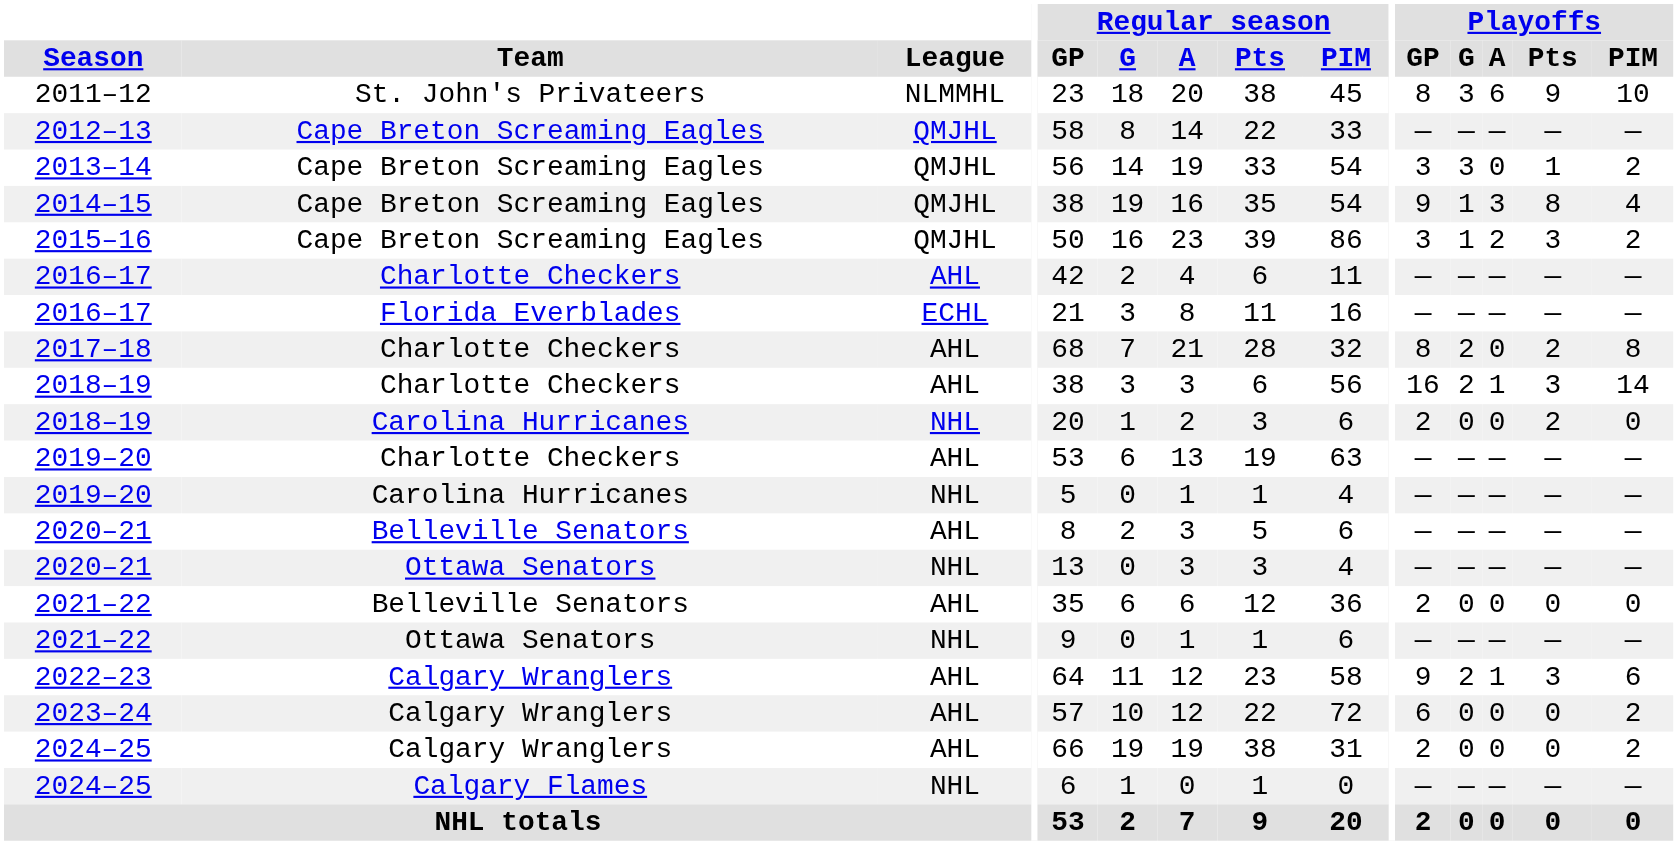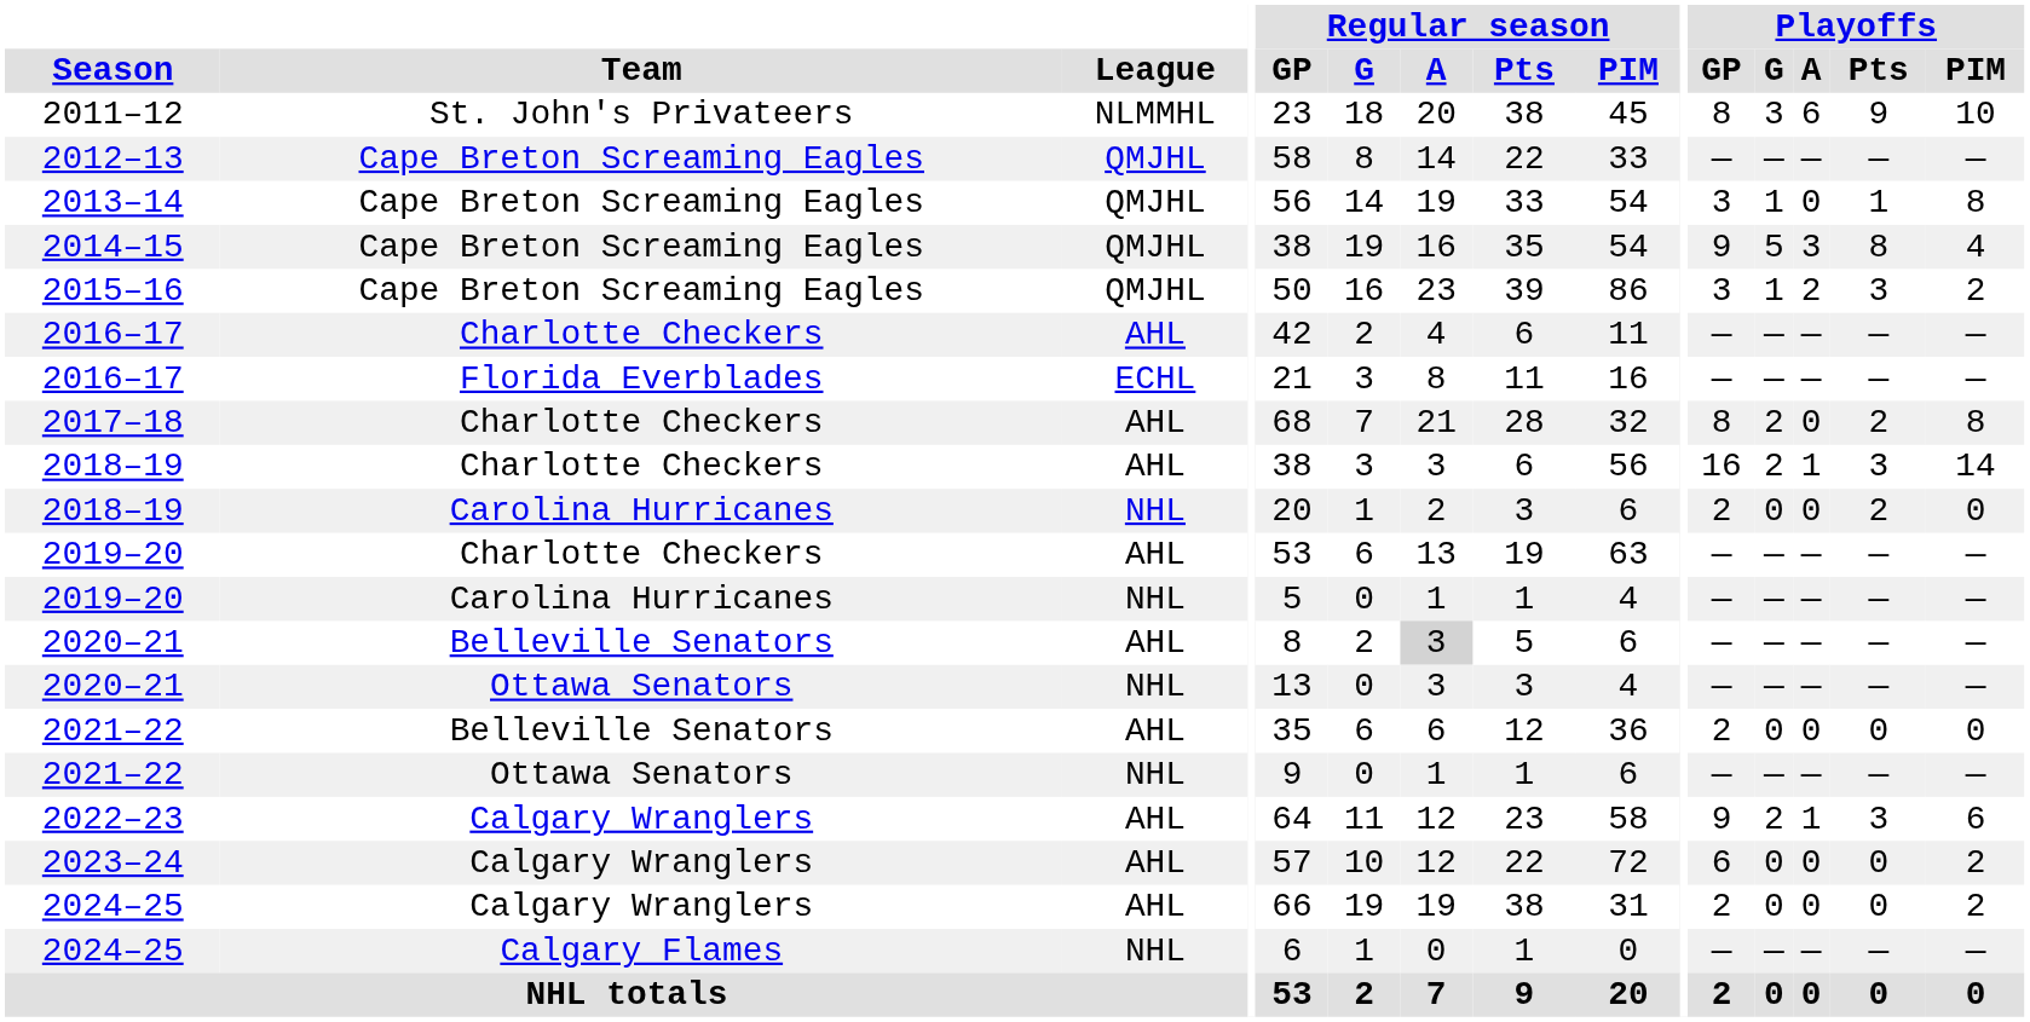 <table border="0" cellpadding="1" cellspacing="0" style="text-align:center; width:60em">
 <tr bgcolor="#e0e0e0">
 <th colspan="3" bgcolor="#ffffff"></th>
 <th rowspan="100" bgcolor="#ffffff"></th>
 <th colspan="5"><a href='#'>Regular season</a></th>
 <th rowspan="100" bgcolor="#ffffff"></th>
 <th colspan="5"><a href='#'>Playoffs</a></th>
 </tr>
 <tr bgcolor="#e0e0e0">
 <th><a href='#'>Season</a></th>
 <th>Team</th>
 <th>League</th>
 <th>GP</th>
 <th><a href='#'>G</a></th>
 <th><a href='#'>A</a></th>
 <th><a href='#'>Pts</a></th>
 <th><a href='#'>PIM</a></th>
 <th>GP</th>
 <th>G</th>
 <th>A</th>
 <th>Pts</th>
 <th>PIM</th>
 </tr>
 <tr>
 <td>2011–12</td>
 <td>St. John's Privateers</td>
 <td>NLMMHL</td>
 <td>23</td>
 <td>18</td>
 <td>20</td>
 <td>38</td>
 <td>45</td>
 <td>8</td>
 <td>3</td>
 <td>6</td>
 <td>9</td>
 <td>10</td>
 </tr>
 <tr bgcolor="#f0f0f0">
 <td><a href='#'>2012–13</a></td>
 <td><a href='#'>Cape Breton Screaming Eagles</a></td>
 <td><a href='#'>QMJHL</a></td>
 <td>58</td>
 <td>8</td>
 <td>14</td>
 <td>22</td>
 <td>33</td>
 <td>—</td>
 <td>—</td>
 <td>—</td>
 <td>—</td>
 <td>—</td>
 </tr>
 <tr>
 <td><a href='#'>2013–14</a></td>
 <td>Cape Breton Screaming Eagles</td>
 <td>QMJHL</td>
 <td>56</td>
 <td>14</td>
 <td>19</td>
 <td>33</td>
 <td>54</td>
 <td>3</td>
-<td>3</td>
+<td>1</td>
 <td>0</td>
 <td>1</td>
-<td>2</td>
+<td>8</td>
 </tr>
 <tr bgcolor="#f0f0f0">
 <td><a href='#'>2014–15</a></td>
 <td>Cape Breton Screaming Eagles</td>
 <td>QMJHL</td>
 <td>38</td>
 <td>19</td>
 <td>16</td>
 <td>35</td>
 <td>54</td>
 <td>9</td>
-<td>1</td>
+<td>5</td>
 <td>3</td>
 <td>8</td>
 <td>4</td>
 </tr>
 <tr>
 <td><a href='#'>2015–16</a></td>
 <td>Cape Breton Screaming Eagles</td>
 <td>QMJHL</td>
 <td>50</td>
 <td>16</td>
 <td>23</td>
 <td>39</td>
 <td>86</td>
 <td>3</td>
 <td>1</td>
 <td>2</td>
 <td>3</td>
 <td>2</td>
 </tr>
 <tr bgcolor="#f0f0f0">
 <td><a href='#'>2016–17</a></td>
 <td><a href='#'>Charlotte Checkers</a></td>
 <td><a href='#'>AHL</a></td>
 <td>42</td>
 <td>2</td>
 <td>4</td>
 <td>6</td>
 <td>11</td>
 <td>—</td>
 <td>—</td>
 <td>—</td>
 <td>—</td>
 <td>—</td>
 </tr>
 <tr>
 <td><a href='#'>2016–17</a></td>
 <td><a href='#'>Florida Everblades</a></td>
 <td><a href='#'>ECHL</a></td>
 <td>21</td>
 <td>3</td>
 <td>8</td>
 <td>11</td>
 <td>16</td>
 <td>—</td>
 <td>—</td>
 <td>—</td>
 <td>—</td>
 <td>—</td>
 </tr>
 <tr bgcolor="#f0f0f0">
 <td><a href='#'>2017–18</a></td>
 <td>Charlotte Checkers</td>
 <td>AHL</td>
 <td>68</td>
 <td>7</td>
 <td>21</td>
 <td>28</td>
 <td>32</td>
 <td>8</td>
 <td>2</td>
 <td>0</td>
 <td>2</td>
 <td>8</td>
 </tr>
 <tr>
 <td><a href='#'>2018–19</a></td>
 <td>Charlotte Checkers</td>
 <td>AHL</td>
 <td>38</td>
 <td>3</td>
 <td>3</td>
 <td>6</td>
 <td>56</td>
 <td>16</td>
 <td>2</td>
 <td>1</td>
 <td>3</td>
 <td>14</td>
 </tr>
 <tr bgcolor="#f0f0f0">
 <td><a href='#'>2018–19</a></td>
 <td><a href='#'>Carolina Hurricanes</a></td>
 <td><a href='#'>NHL</a></td>
 <td>20</td>
 <td>1</td>
 <td>2</td>
 <td>3</td>
 <td>6</td>
 <td>2</td>
 <td>0</td>
 <td>0</td>
 <td>2</td>
 <td>0</td>
 </tr>
 <tr>
 <td><a href='#'>2019–20</a></td>
 <td>Charlotte Checkers</td>
 <td>AHL</td>
 <td>53</td>
 <td>6</td>
 <td>13</td>
 <td>19</td>
 <td>63</td>
 <td>—</td>
 <td>—</td>
 <td>—</td>
 <td>—</td>
 <td>—</td>
 </tr>
 <tr bgcolor="#f0f0f0">
 <td><a href='#'>2019–20</a></td>
 <td>Carolina Hurricanes</td>
 <td>NHL</td>
 <td>5</td>
 <td>0</td>
 <td>1</td>
 <td>1</td>
 <td>4</td>
 <td>—</td>
 <td>—</td>
 <td>—</td>
 <td>—</td>
 <td>—</td>
 </tr>
 <tr>
 <td><a href='#'>2020–21</a></td>
 <td><a href='#'>Belleville Senators</a></td>
 <td>AHL</td>
 <td>8</td>
 <td>2</td>
-<td>3</td>
+<td style="background: lightgrey;">3</td>
 <td>5</td>
 <td>6</td>
 <td>—</td>
 <td>—</td>
 <td>—</td>
 <td>—</td>
 <td>—</td>
 </tr>
 <tr bgcolor="#f0f0f0">
 <td><a href='#'>2020–21</a></td>
 <td><a href='#'>Ottawa Senators</a></td>
 <td>NHL</td>
 <td>13</td>
 <td>0</td>
 <td>3</td>
 <td>3</td>
 <td>4</td>
 <td>—</td>
 <td>—</td>
 <td>—</td>
 <td>—</td>
 <td>—</td>
 </tr>
 <tr>
 <td><a href='#'>2021–22</a></td>
 <td>Belleville Senators</td>
 <td>AHL</td>
 <td>35</td>
 <td>6</td>
 <td>6</td>
 <td>12</td>
 <td>36</td>
 <td>2</td>
 <td>0</td>
 <td>0</td>
 <td>0</td>
 <td>0</td>
 </tr>
 <tr bgcolor="#f0f0f0">
 <td><a href='#'>2021–22</a></td>
 <td>Ottawa Senators</td>
 <td>NHL</td>
 <td>9</td>
 <td>0</td>
 <td>1</td>
 <td>1</td>
 <td>6</td>
 <td>—</td>
 <td>—</td>
 <td>—</td>
 <td>—</td>
 <td>—</td>
 </tr>
 <tr>
 <td><a href='#'>2022–23</a></td>
 <td><a href='#'>Calgary Wranglers</a></td>
 <td>AHL</td>
 <td>64</td>
 <td>11</td>
 <td>12</td>
 <td>23</td>
 <td>58</td>
 <td>9</td>
 <td>2</td>
 <td>1</td>
 <td>3</td>
 <td>6</td>
 </tr>
 <tr bgcolor="#f0f0f0">
 <td><a href='#'>2023–24</a></td>
 <td>Calgary Wranglers</td>
 <td>AHL</td>
 <td>57</td>
 <td>10</td>
 <td>12</td>
 <td>22</td>
 <td>72</td>
 <td>6</td>
 <td>0</td>
 <td>0</td>
 <td>0</td>
 <td>2</td>
 </tr>
 <tr>
 <td><a href='#'>2024–25</a></td>
 <td>Calgary Wranglers</td>
 <td>AHL</td>
 <td>66</td>
 <td>19</td>
 <td>19</td>
 <td>38</td>
 <td>31</td>
 <td>2</td>
 <td>0</td>
 <td>0</td>
 <td>0</td>
 <td>2</td>
 </tr>
 <tr bgcolor="#f0f0f0">
 <td><a href='#'>2024–25</a></td>
 <td><a href='#'>Calgary Flames</a></td>
 <td>NHL</td>
 <td>6</td>
 <td>1</td>
 <td>0</td>
 <td>1</td>
 <td>0</td>
 <td>—</td>
 <td>—</td>
 <td>—</td>
 <td>—</td>
 <td>—</td>
 </tr>
 <tr bgcolor="#e0e0e0">
 <th colspan="3">NHL totals</th>
 <th>53</th>
 <th>2</th>
 <th>7</th>
 <th>9</th>
 <th>20</th>
 <th>2</th>
 <th>0</th>
 <th>0</th>
 <th>0</th>
 <th>0</th>
 </tr>
 </table>
